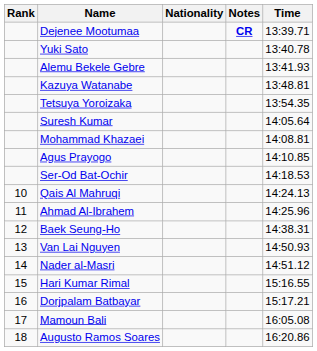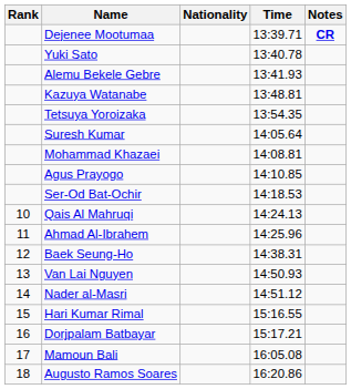 <table class="wikitable sortable" style="text-align:center">
 <tr>
 <th>Rank</th>
 <th>Name</th>
 <th>Nationality</th>
+<th>Time</th>
 <th>Notes</th>
-<th>Time</th>
 </tr>
 <tr>
 <td></td>
 <td align=left><a href='#'>Dejenee Mootumaa</a></td>
 <td align=left></td>
+<td>13:39.71</td>
 <td><strong><a href='#'>CR</a></strong></td>
-<td>13:39.71</td>
 </tr>
 <tr>
 <td></td>
 <td align=left><a href='#'>Yuki Sato</a></td>
 <td align=left></td>
+<td>13:40.78</td>
 <td></td>
-<td>13:40.78</td>
 </tr>
 <tr>
 <td></td>
 <td align=left><a href='#'>Alemu Bekele Gebre</a></td>
 <td align=left></td>
+<td>13:41.93</td>
 <td></td>
-<td>13:41.93</td>
 </tr>
 <tr>
 <td></td>
 <td align="left"><a href='#'>Kazuya Watanabe</a></td>
 <td align=left></td>
+<td>13:48.81</td>
 <td></td>
-<td>13:48.81</td>
 </tr>
 <tr>
 <td></td>
 <td align="left"><a href='#'>Tetsuya Yoroizaka</a></td>
 <td align=left></td>
+<td>13:54.35</td>
 <td></td>
-<td>13:54.35</td>
 </tr>
 <tr>
 <td></td>
 <td align="left"><a href='#'>Suresh Kumar</a></td>
 <td align=left></td>
+<td>14:05.64</td>
 <td></td>
-<td>14:05.64</td>
 </tr>
 <tr>
 <td></td>
 <td align="left"><a href='#'>Mohammad Khazaei</a></td>
 <td align=left></td>
+<td>14:08.81</td>
 <td></td>
-<td>14:08.81</td>
 </tr>
 <tr>
 <td></td>
 <td align="left"><a href='#'>Agus Prayogo</a></td>
 <td align=left></td>
+<td>14:10.85</td>
 <td></td>
-<td>14:10.85</td>
 </tr>
 <tr>
 <td></td>
 <td align="left"><a href='#'>Ser-Od Bat-Ochir</a></td>
 <td align=left></td>
+<td>14:18.53</td>
 <td></td>
-<td>14:18.53</td>
 </tr>
 <tr>
 <td>10</td>
 <td align="left"><a href='#'>Qais Al Mahruqi</a></td>
 <td align=left></td>
+<td>14:24.13</td>
 <td></td>
-<td>14:24.13</td>
 </tr>
 <tr>
 <td>11</td>
 <td align="left"><a href='#'>Ahmad Al-Ibrahem</a></td>
 <td align=left></td>
+<td>14:25.96</td>
 <td></td>
-<td>14:25.96</td>
 </tr>
 <tr>
 <td>12</td>
 <td align="left"><a href='#'>Baek Seung-Ho</a></td>
 <td align=left></td>
+<td>14:38.31</td>
 <td></td>
-<td>14:38.31</td>
 </tr>
 <tr>
 <td>13</td>
 <td align="left"><a href='#'>Van Lai Nguyen</a></td>
 <td align=left></td>
+<td>14:50.93</td>
 <td></td>
-<td>14:50.93</td>
 </tr>
 <tr>
 <td>14</td>
 <td align="left"><a href='#'>Nader al-Masri</a></td>
 <td align=left></td>
+<td>14:51.12</td>
 <td></td>
-<td>14:51.12</td>
 </tr>
 <tr>
 <td>15</td>
 <td align="left"><a href='#'>Hari Kumar Rimal</a></td>
 <td align=left></td>
+<td>15:16.55</td>
 <td></td>
-<td>15:16.55</td>
 </tr>
 <tr>
 <td>16</td>
 <td align="left"><a href='#'>Dorjpalam Batbayar</a></td>
 <td align=left></td>
+<td>15:17.21</td>
 <td></td>
-<td>15:17.21</td>
 </tr>
 <tr>
 <td>17</td>
 <td align="left"><a href='#'>Mamoun Bali</a></td>
 <td align=left></td>
+<td>16:05.08</td>
 <td></td>
-<td>16:05.08</td>
 </tr>
 <tr>
 <td>18</td>
 <td align="left"><a href='#'>Augusto Ramos Soares</a></td>
 <td align=left></td>
+<td>16:20.86</td>
 <td></td>
-<td>16:20.86</td>
 </tr>
 </table>
